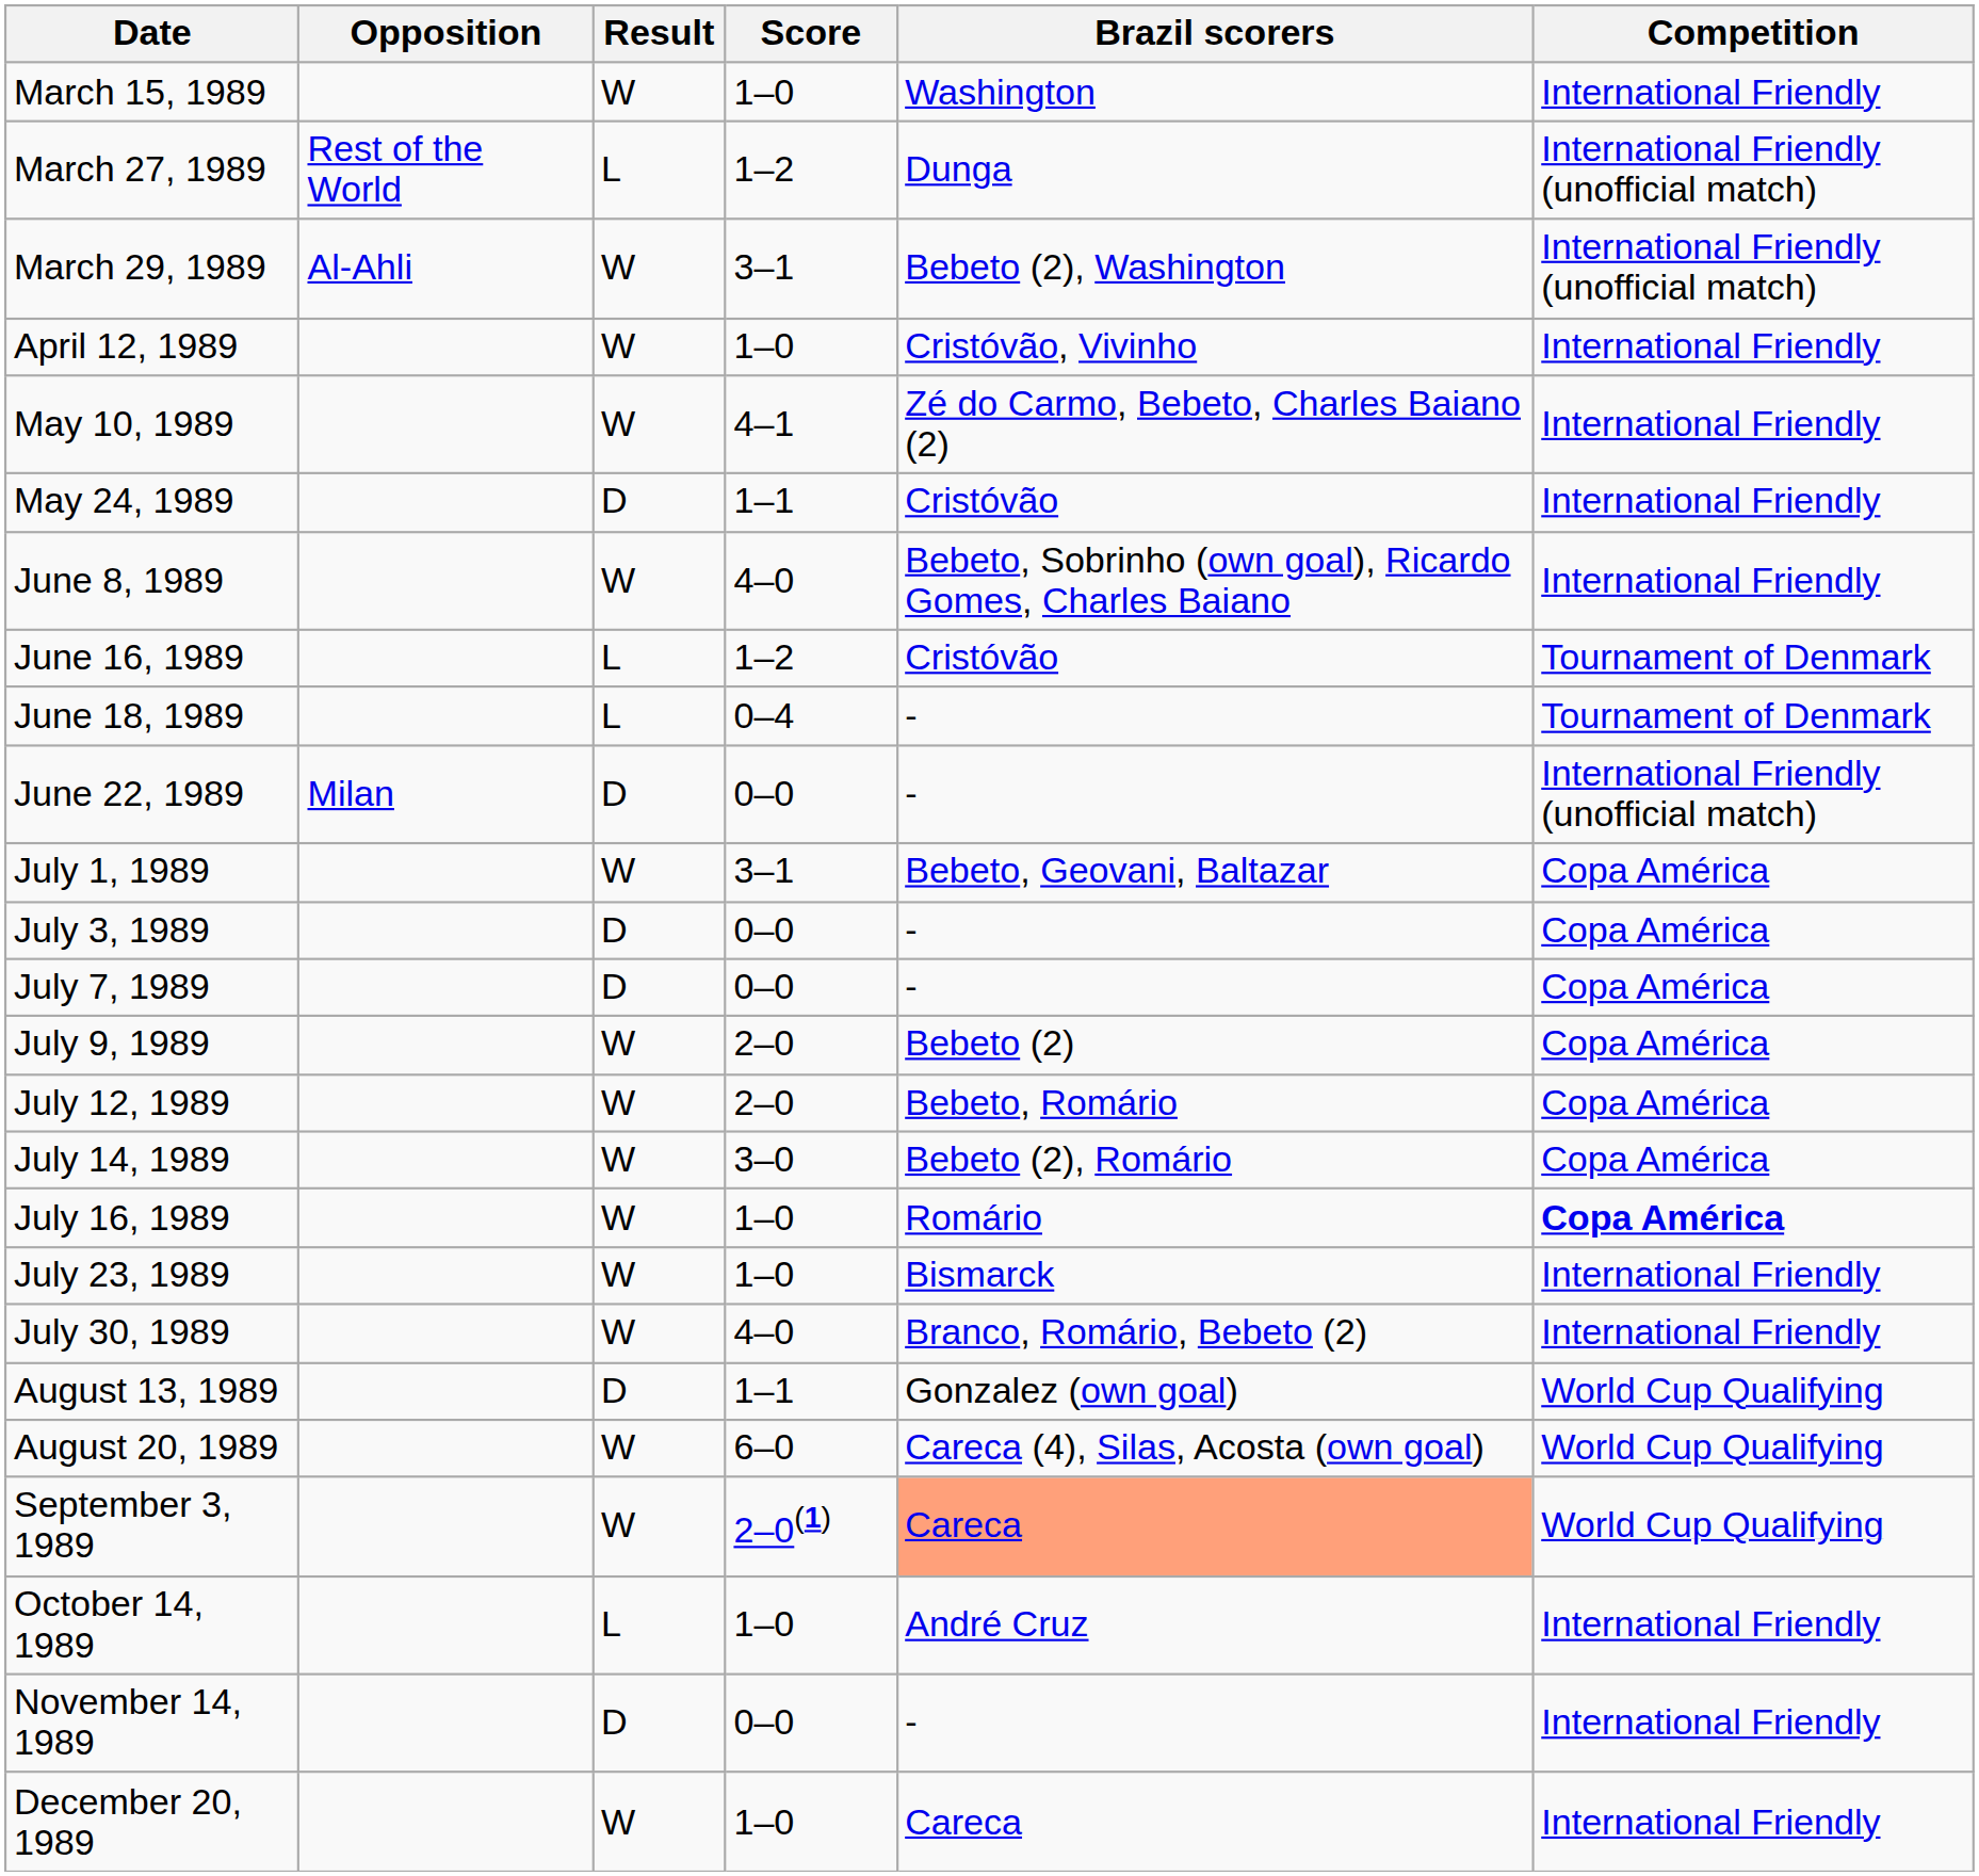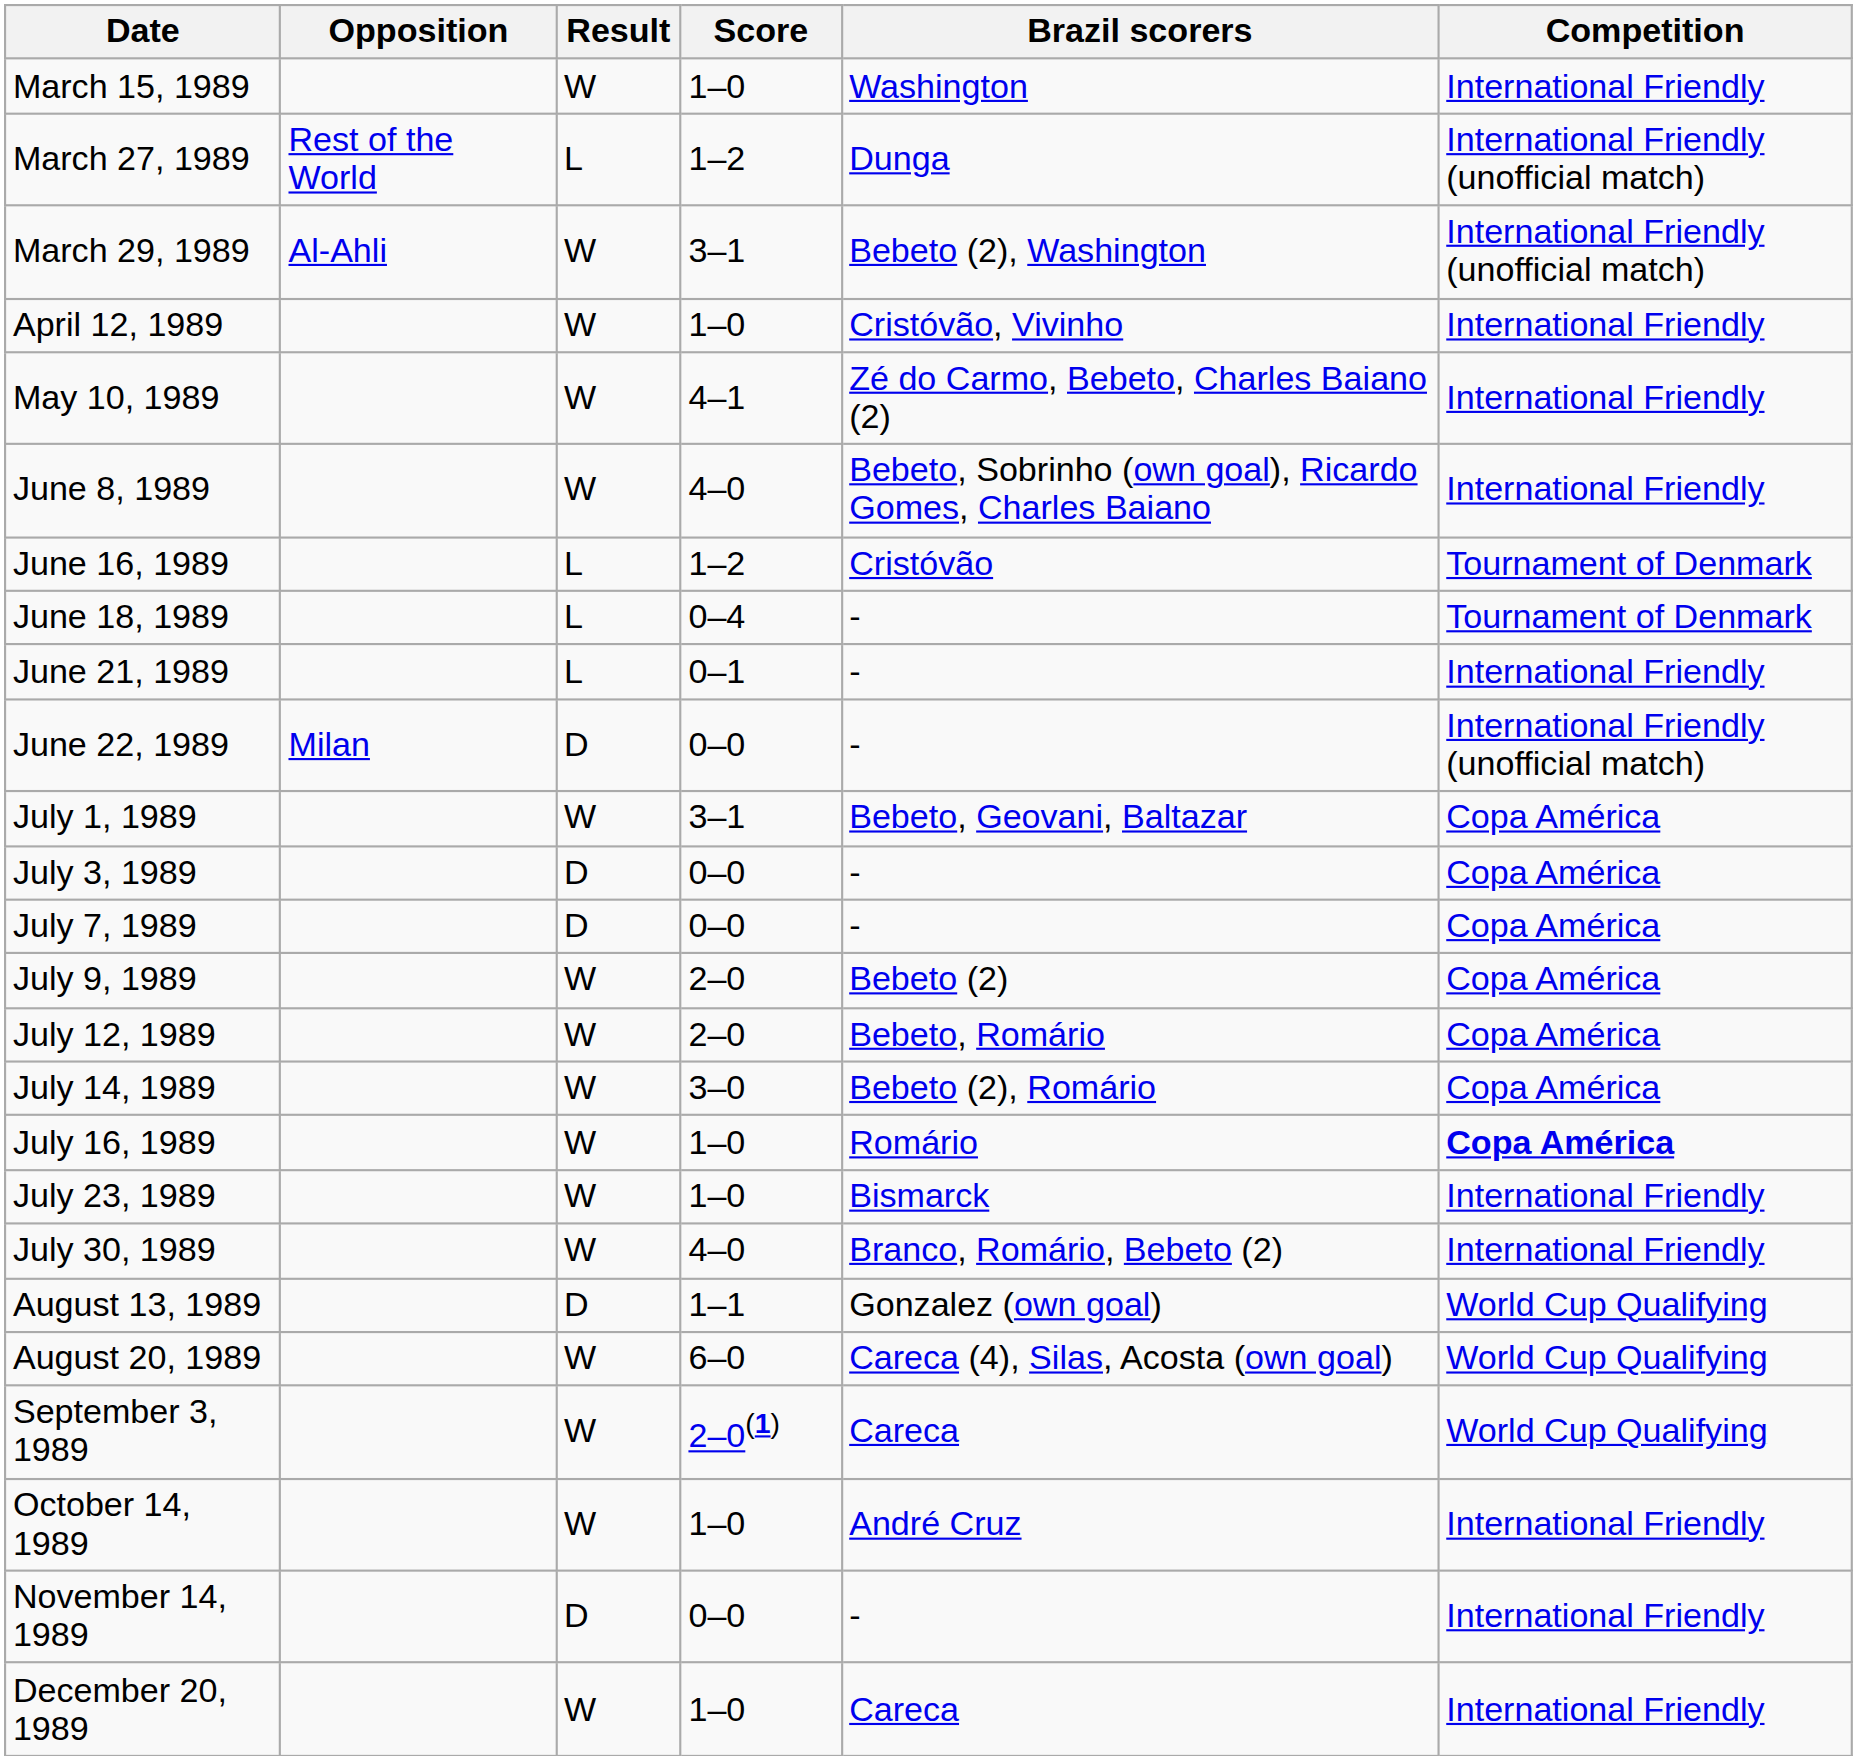 <table class="wikitable" style="text-align: left;">
 <tr>
 <th width=12%>Date</th>
 <th width=12%>Opposition</th>
 <th width=1%>Result</th>
 <th width=7%>Score</th>
 <th width=26%>Brazil scorers</th>
 <th width=18%>Competition</th>
 </tr>
 <tr>
 <td>March 15, 1989</td>
 <td></td>
 <td>W</td>
 <td>1–0</td>
 <td><a href='#'>Washington</a></td>
 <td><a href='#'>International Friendly</a></td>
 </tr>
 <tr>
 <td>March 27, 1989</td>
 <td> <a href='#'>Rest of the World</a></td>
 <td>L</td>
 <td>1–2</td>
 <td><a href='#'>Dunga</a></td>
 <td><a href='#'>International Friendly</a> (unofficial match)</td>
 </tr>
 <tr>
 <td>March 29, 1989</td>
 <td> <a href='#'>Al-Ahli</a></td>
 <td>W</td>
 <td>3–1</td>
 <td><a href='#'>Bebeto</a> (2), <a href='#'>Washington</a></td>
 <td><a href='#'>International Friendly</a> (unofficial match)</td>
 </tr>
 <tr>
 <td>April 12, 1989</td>
 <td></td>
 <td>W</td>
 <td>1–0</td>
 <td><a href='#'>Cristóvão</a>, <a href='#'>Vivinho</a></td>
 <td><a href='#'>International Friendly</a></td>
 </tr>
 <tr>
 <td>May 10, 1989</td>
 <td></td>
 <td>W</td>
 <td>4–1</td>
 <td><a href='#'>Zé do Carmo</a>, <a href='#'>Bebeto</a>, <a href='#'>Charles Baiano</a> (2)</td>
 <td><a href='#'>International Friendly</a></td>
 </tr>
 <tr>
-<td>May 24, 1989</td>
-<td></td>
-<td>D</td>
-<td>1–1</td>
-<td><a href='#'>Cristóvão</a></td>
-<td><a href='#'>International Friendly</a></td>
-</tr>
-<tr>
 <td>June 8, 1989</td>
 <td></td>
 <td>W</td>
 <td>4–0</td>
 <td><a href='#'>Bebeto</a>, Sobrinho (<a href='#'>own goal</a>), <a href='#'>Ricardo Gomes</a>, <a href='#'>Charles Baiano</a></td>
 <td><a href='#'>International Friendly</a></td>
 </tr>
 <tr>
 <td>June 16, 1989</td>
 <td></td>
 <td>L</td>
 <td>1–2</td>
 <td><a href='#'>Cristóvão</a></td>
 <td><a href='#'>Tournament of Denmark</a></td>
 </tr>
 <tr>
 <td>June 18, 1989</td>
 <td></td>
 <td>L</td>
 <td>0–4</td>
 <td>-</td>
 <td><a href='#'>Tournament of Denmark</a></td>
+</tr>
+<tr>
+<td>June 21, 1989</td>
+<td></td>
+<td>L</td>
+<td>0–1</td>
+<td>-</td>
+<td><a href='#'>International Friendly</a></td>
 </tr>
 <tr>
 <td>June 22, 1989</td>
 <td> <a href='#'>Milan</a></td>
 <td>D</td>
 <td>0–0</td>
 <td>-</td>
 <td><a href='#'>International Friendly</a> (unofficial match)</td>
 </tr>
 <tr>
 <td>July 1, 1989</td>
 <td></td>
 <td>W</td>
 <td>3–1</td>
 <td><a href='#'>Bebeto</a>, <a href='#'>Geovani</a>, <a href='#'>Baltazar</a></td>
 <td><a href='#'>Copa América</a></td>
 </tr>
 <tr>
 <td>July 3, 1989</td>
 <td></td>
 <td>D</td>
 <td>0–0</td>
 <td>-</td>
 <td><a href='#'>Copa América</a></td>
 </tr>
 <tr>
 <td>July 7, 1989</td>
 <td></td>
 <td>D</td>
 <td>0–0</td>
 <td>-</td>
 <td><a href='#'>Copa América</a></td>
 </tr>
 <tr>
 <td>July 9, 1989</td>
 <td></td>
 <td>W</td>
 <td>2–0</td>
 <td><a href='#'>Bebeto</a> (2)</td>
 <td><a href='#'>Copa América</a></td>
 </tr>
 <tr>
 <td>July 12, 1989</td>
 <td></td>
 <td>W</td>
 <td>2–0</td>
 <td><a href='#'>Bebeto</a>, <a href='#'>Romário</a></td>
 <td><a href='#'>Copa América</a></td>
 </tr>
 <tr>
 <td>July 14, 1989</td>
 <td></td>
 <td>W</td>
 <td>3–0</td>
 <td><a href='#'>Bebeto</a> (2), <a href='#'>Romário</a></td>
 <td><a href='#'>Copa América</a></td>
 </tr>
 <tr>
 <td>July 16, 1989</td>
 <td></td>
 <td>W</td>
 <td>1–0</td>
 <td><a href='#'>Romário</a></td>
 <td><strong><a href='#'>Copa América</a></strong></td>
 </tr>
 <tr>
 <td>July 23, 1989</td>
 <td></td>
 <td>W</td>
 <td>1–0</td>
 <td><a href='#'>Bismarck</a></td>
 <td><a href='#'>International Friendly</a></td>
 </tr>
 <tr>
 <td>July 30, 1989</td>
 <td></td>
 <td>W</td>
 <td>4–0</td>
 <td><a href='#'>Branco</a>, <a href='#'>Romário</a>, <a href='#'>Bebeto</a> (2)</td>
 <td><a href='#'>International Friendly</a></td>
 </tr>
 <tr>
 <td>August 13, 1989</td>
 <td></td>
 <td>D</td>
 <td>1–1</td>
 <td>Gonzalez (<a href='#'>own goal</a>)</td>
 <td><a href='#'>World Cup Qualifying</a></td>
 </tr>
 <tr>
 <td>August 20, 1989</td>
 <td></td>
 <td>W</td>
 <td>6–0</td>
 <td><a href='#'>Careca</a> (4), <a href='#'>Silas</a>, Acosta (<a href='#'>own goal</a>)</td>
 <td><a href='#'>World Cup Qualifying</a></td>
 </tr>
 <tr>
 <td>September 3, 1989</td>
 <td></td>
 <td>W</td>
 <td><a href='#'>2–0</a><sup>(<strong><a href='#'>1</a></strong>)</sup></td>
-<td style="background: lightsalmon;"><a href='#'>Careca</a></td>
+<td><a href='#'>Careca</a></td>
 <td><a href='#'>World Cup Qualifying</a></td>
 </tr>
 <tr>
 <td>October 14, 1989</td>
 <td></td>
-<td>L</td>
+<td>W</td>
 <td>1–0</td>
 <td><a href='#'>André Cruz</a></td>
 <td><a href='#'>International Friendly</a></td>
 </tr>
 <tr>
 <td>November 14, 1989</td>
 <td></td>
 <td>D</td>
 <td>0–0</td>
 <td>-</td>
 <td><a href='#'>International Friendly</a></td>
 </tr>
 <tr>
 <td>December 20, 1989</td>
 <td></td>
 <td>W</td>
 <td>1–0</td>
 <td><a href='#'>Careca</a></td>
 <td><a href='#'>International Friendly</a></td>
 </tr>
 </table>
